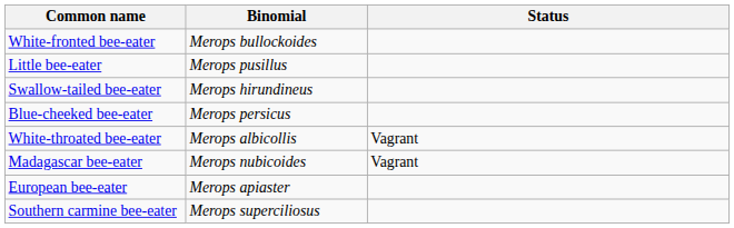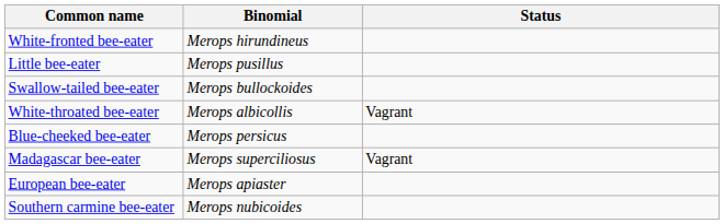 <table width=60% class="wikitable">
 <tr>
 <th width=25%>Common name</th>
 <th width=25%>Binomial</th>
 <th width=50%>Status</th>
 </tr>
 <tr>
 <td><a href='#'>White-fronted bee-eater</a></td>
-<td><em>Merops bullockoides</em></td>
+<td><em>Merops hirundineus</em></td>
 <td></td>
 </tr>
 <tr>
 <td><a href='#'>Little bee-eater</a></td>
 <td><em>Merops pusillus</em></td>
 <td></td>
 </tr>
 <tr>
 <td><a href='#'>Swallow-tailed bee-eater</a></td>
-<td><em>Merops hirundineus</em></td>
-<td></td>
-</tr>
-<tr>
-<td><a href='#'>Blue-cheeked bee-eater</a></td>
-<td><em>Merops persicus</em></td>
+<td><em>Merops bullockoides</em></td>
 <td></td>
 </tr>
 <tr>
 <td><a href='#'>White-throated bee-eater</a></td>
 <td><em>Merops albicollis</em></td>
 <td>Vagrant</td>
 </tr>
 <tr>
+<td><a href='#'>Blue-cheeked bee-eater</a></td>
+<td><em>Merops persicus</em></td>
+<td></td>
+</tr>
+<tr>
 <td><a href='#'>Madagascar bee-eater</a></td>
-<td><em>Merops nubicoides</em></td>
+<td><em>Merops superciliosus</em></td>
 <td>Vagrant</td>
 </tr>
 <tr>
 <td><a href='#'>European bee-eater</a></td>
 <td><em>Merops apiaster</em></td>
 <td></td>
 </tr>
 <tr>
 <td><a href='#'>Southern carmine bee-eater</a></td>
-<td><em>Merops superciliosus</em></td>
+<td><em>Merops nubicoides</em></td>
 <td></td>
 </tr>
 </table>
